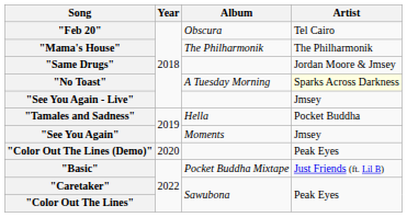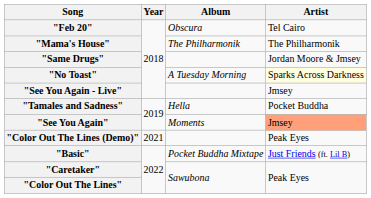 <table class="wikitable plainrowheaders">
 <tr>
 <th>Song</th>
 <th>Year</th>
 <th>Album</th>
 <th>Artist</th>
 </tr>
 <tr>
 <th scope="row">"Feb 20"</th>
 <td rowspan="5">2018</td>
 <td><em>Obscura</em></td>
 <td>Tel Cairo</td>
 </tr>
 <tr>
 <th scope="row">"Mama's House"</th>
 <td><em>The Philharmonik</em></td>
 <td>The Philharmonik</td>
 </tr>
 <tr>
 <th scope="row">"Same Drugs"</th>
 <td></td>
 <td>Jordan Moore & Jmsey</td>
 </tr>
 <tr>
 <th scope="row">"No Toast"</th>
 <td><em>A Tuesday Morning</em></td>
 <td style="background: lightyellow;">Sparks Across Darkness</td>
 </tr>
 <tr>
 <th scope="row">"See You Again - Live"</th>
 <td></td>
 <td>Jmsey</td>
 </tr>
 <tr>
 <th scope="row">"Tamales and Sadness"</th>
 <td rowspan="2">2019</td>
 <td><em>Hella</em></td>
 <td>Pocket Buddha</td>
 </tr>
 <tr>
 <th scope="row">"See You Again"</th>
 <td><em>Moments</em></td>
-<td>Jmsey</td>
+<td style="background: lightsalmon;">Jmsey</td>
 </tr>
 <tr>
 <th scope="row">"Color Out The Lines (Demo)"</th>
-<td>2020</td>
+<td>2021</td>
 <td></td>
 <td>Peak Eyes</td>
 </tr>
 <tr>
 <th scope="row">"Basic"</th>
 <td rowspan="3">2022</td>
 <td><em>Pocket Buddha Mixtape</em></td>
 <td><a href='#'>Just Friends</a> <small>(ft. <a href='#'>Lil B</a>)</small></td>
 </tr>
 <tr>
 <th scope="row">"Caretaker"</th>
 <td rowspan="2"><em>Sawubona</em></td>
 <td rowspan="2">Peak Eyes</td>
 </tr>
 <tr>
 <th scope="row">"Color Out The Lines"</th>
 </tr>
 </table>
